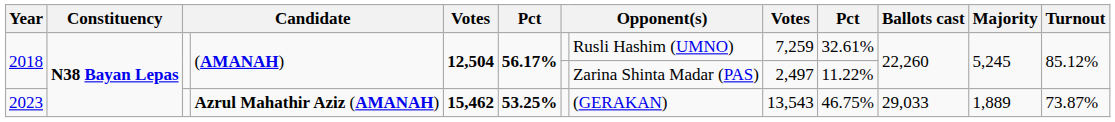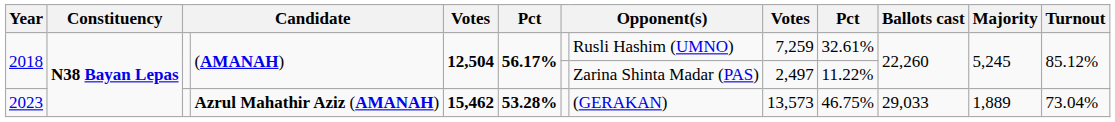 <table class="wikitable" style="margin:0.5em ; font-size:95%">
 <tr>
 <th>Year</th>
 <th>Constituency</th>
 <th colspan=2>Candidate</th>
 <th>Votes</th>
 <th>Pct</th>
 <th colspan=2>Opponent(s)</th>
 <th>Votes</th>
 <th>Pct</th>
 <th>Ballots cast</th>
 <th>Majority</th>
 <th>Turnout</th>
 </tr>
 <tr>
 <td rowspan=2><a href='#'>2018</a></td>
 <td rowspan=3><strong>N38 <a href='#'>Bayan Lepas</a></strong></td>
 <td rowspan=2 ></td>
 <td rowspan=2> (<a href='#'><strong>AMANAH</strong></a>)</td>
 <td rowspan=2 align=right><strong>12,504</strong></td>
 <td rowspan=2><strong>56.17%</strong></td>
 <td></td>
 <td>Rusli Hashim (<a href='#'>UMNO</a>)</td>
 <td align=right>7,259</td>
 <td>32.61%</td>
 <td rowspan=2>22,260</td>
 <td rowspan=2>5,245</td>
 <td rowspan=2>85.12%</td>
 </tr>
 <tr>
 <td></td>
 <td>Zarina Shinta Madar (<a href='#'>PAS</a>)</td>
 <td align=right>2,497</td>
 <td>11.22%</td>
 </tr>
 <tr>
 <td><a href='#'>2023</a></td>
 <td></td>
 <td><strong>Azrul Mahathir Aziz</strong> (<a href='#'><strong>AMANAH</strong></a>)</td>
 <td align=right><strong>15,462</strong></td>
-<td><strong>53.25%</strong></td>
+<td><strong>53.28%</strong></td>
 <td bgcolor=></td>
 <td> (<a href='#'>GERAKAN</a>)</td>
-<td align="right">13,543</td>
+<td align="right">13,573</td>
 <td>46.75%</td>
 <td>29,033</td>
 <td>1,889</td>
-<td>73.87%</td>
+<td>73.04%</td>
 </tr>
 </table>
